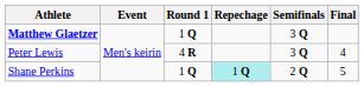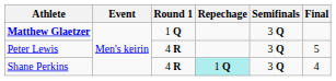 <table class="wikitable" style="font-size:90%;">
 <tr>
 <th>Athlete</th>
 <th>Event</th>
 <th>Round 1</th>
 <th>Repechage</th>
 <th>Semifinals</th>
 <th>Final</th>
 </tr>
 <tr align=center>
 <td align=left><strong><a href='#'>Matthew Glaetzer</a></strong></td>
 <td align=left rowspan=3><a href='#'>Men's keirin</a></td>
 <td>1 <strong>Q</strong></td>
 <td></td>
 <td>3 <strong>Q</strong></td>
 <td></td>
 </tr>
 <tr align=center>
 <td align=left><a href='#'>Peter Lewis</a></td>
 <td>4 <strong>R</strong></td>
 <td></td>
 <td>3 <strong>Q</strong></td>
-<td>4</td>
+<td>5</td>
 </tr>
 <tr align=center>
 <td align=left><a href='#'>Shane Perkins</a></td>
-<td>1 <strong>Q</strong></td>
+<td>4 <strong>R</strong></td>
 <td style="background: paleturquoise;">1 <strong>Q</strong></td>
-<td>2 <strong>Q</strong></td>
-<td>5</td>
+<td>3 <strong>Q</strong></td>
+<td>4</td>
 </tr>
 </table>
